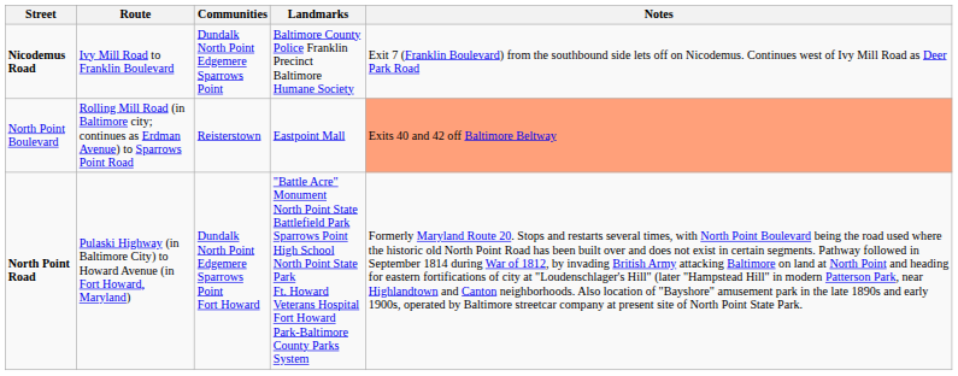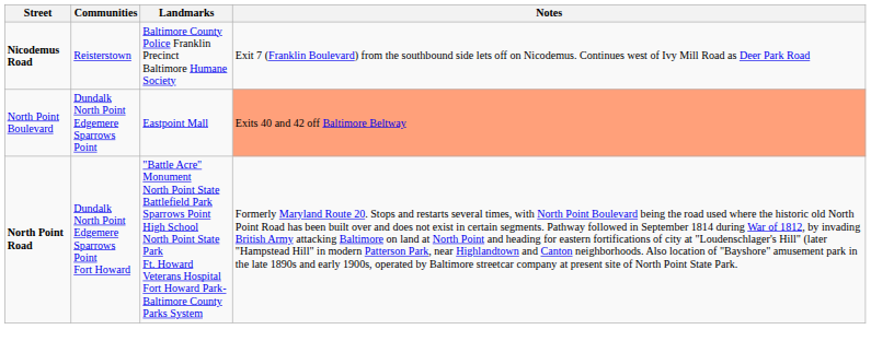 <table class="wikitable">
 <tr>
 <th>Street</th>
-<th>Route</th>
 <th>Communities</th>
 <th>Landmarks</th>
 <th>Notes</th>
 </tr>
 <tr>
 <td><strong>Nicodemus Road</strong></td>
-<td><a href='#'>Ivy Mill Road</a> to <a href='#'>Franklin Boulevard</a></td>
-<td><a href='#'>Dundalk</a><br><a href='#'>North Point</a><br><a href='#'>Edgemere</a><br><a href='#'>Sparrows Point</a></td>
+<td><a href='#'>Reisterstown</a></td>
 <td><a href='#'>Baltimore County Police</a> Franklin Precinct<br>Baltimore <a href='#'>Humane Society</a></td>
 <td>Exit 7 (<a href='#'>Franklin Boulevard</a>) from the southbound side lets off on Nicodemus. Continues west of Ivy Mill Road as <a href='#'>Deer Park Road</a></td>
 </tr>
 <tr>
 <td><a href='#'>North Point Boulevard</a></td>
-<td><a href='#'>Rolling Mill Road</a> (in <a href='#'>Baltimore</a> city; continues as <a href='#'>Erdman Avenue</a>) to <a href='#'>Sparrows Point Road</a></td>
-<td><a href='#'>Reisterstown</a></td>
+<td><a href='#'>Dundalk</a><br><a href='#'>North Point</a><br><a href='#'>Edgemere</a><br><a href='#'>Sparrows Point</a></td>
 <td><a href='#'>Eastpoint Mall</a></td>
 <td style="background: lightsalmon;">Exits 40 and 42 off <a href='#'>Baltimore Beltway</a></td>
 </tr>
 <tr>
 <td><strong>North Point Road</strong></td>
-<td><a href='#'>Pulaski Highway</a> (in Baltimore City) to Howard Avenue (in <a href='#'>Fort Howard, Maryland</a>)</td>
 <td><a href='#'>Dundalk</a><br><a href='#'>North Point</a><br><a href='#'>Edgemere</a><br><a href='#'>Sparrows Point</a><br><a href='#'>Fort Howard</a></td>
 <td><a href='#'>"Battle Acre" Monument</a><br><a href='#'>North Point State Battlefield Park</a><br> <a href='#'>Sparrows Point High School</a><br><a href='#'>North Point State Park</a><br><a href='#'>Ft. Howard Veterans Hospital</a><br> <a href='#'>Fort Howard Park-Baltimore County Parks System</a></td>
 <td>Formerly <a href='#'>Maryland Route 20</a>. Stops and restarts several times, with <a href='#'>North Point Boulevard</a> being the road used where the historic old North Point Road has been built over and does not exist in certain segments. Pathway followed in September 1814 during <a href='#'>War of 1812</a>, by invading <a href='#'>British Army</a> attacking <a href='#'>Baltimore</a> on land at <a href='#'>North Point</a> and heading for eastern fortifications of city at "Loudenschlager's Hill" (later "Hampstead Hill" in modern <a href='#'>Patterson Park</a>, near <a href='#'>Highlandtown</a> and <a href='#'>Canton</a> neighborhoods. Also location of "Bayshore" amusement park in the late 1890s and early 1900s, operated by Baltimore streetcar company at present site of North Point State Park.</td>
 </tr>
 </table>
